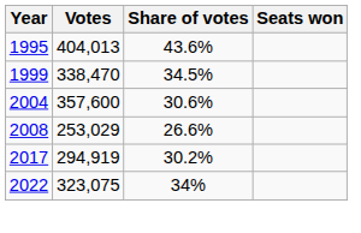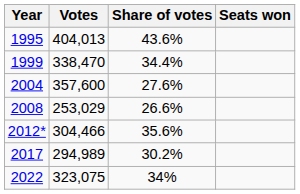 <table class="wikitable"  style="text-align:center; font-size:100%;">
 <tr>
 <th>Year</th>
 <th>Votes</th>
 <th>Share of votes</th>
 <th>Seats won</th>
 </tr>
 <tr>
 <td><a href='#'>1995</a></td>
 <td>404,013</td>
 <td>43.6%</td>
 <td></td>
 </tr>
 <tr>
 <td><a href='#'>1999</a></td>
 <td>338,470</td>
-<td>34.5%</td>
+<td>34.4%</td>
 <td></td>
 </tr>
 <tr>
 <td><a href='#'>2004</a></td>
 <td>357,600</td>
-<td>30.6%</td>
+<td>27.6%</td>
 <td></td>
 </tr>
 <tr>
 <td><a href='#'>2008</a></td>
 <td>253,029</td>
 <td>26.6%</td>
 <td></td>
 </tr>
 <tr>
+<td><a href='#'>2012*</a></td>
+<td>304,466</td>
+<td>35.6%</td>
+<td></td>
+</tr>
+<tr>
 <td><a href='#'>2017</a></td>
-<td>294,919</td>
+<td>294,989</td>
 <td>30.2%</td>
 <td></td>
 </tr>
 <tr>
 <td><a href='#'>2022</a></td>
 <td>323,075</td>
 <td>34%</td>
 <td></td>
 </tr>
 </table>
